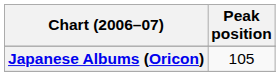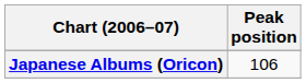 <table class="wikitable sortable plainrowheaders" style="text-align:center">
 <tr>
 <th scope="col">Chart (2006–07)</th>
 <th scope="col">Peak<br>position</th>
 </tr>
 <tr>
 </tr>
 <tr>
 </tr>
 <tr>
 </tr>
 <tr>
 </tr>
 <tr>
 </tr>
 <tr>
 </tr>
 <tr>
 <th scope="row"><a href='#'>Japanese Albums</a> (<a href='#'>Oricon</a>)</th>
-<td>105</td>
+<td>106</td>
 </tr>
 <tr>
 </tr>
 <tr>
 </tr>
 <tr>
 </tr>
 <tr>
 </tr>
 <tr>
 </tr>
 <tr>
 </tr>
 <tr>
 </tr>
 <tr>
 </tr>
 <tr>
 </tr>
 <tr>
 </tr>
 <tr>
 </tr>
 <tr>
 </tr>
 <tr>
 </tr>
 </table>
